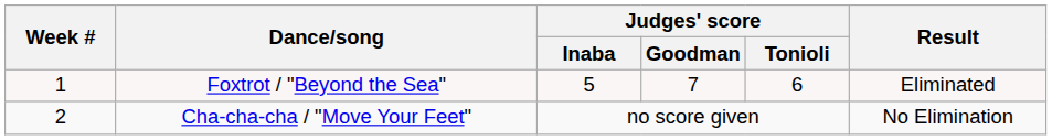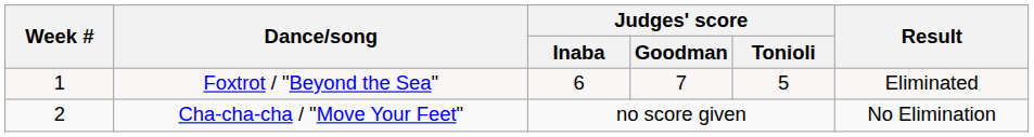 <table class="wikitable" style="text-align:center">
 <tr>
 <th rowspan="2">Week #</th>
 <th rowspan="2">Dance/song</th>
 <th colspan="3">Judges' score</th>
 <th rowspan="2">Result</th>
 </tr>
 <tr>
 <th style="width:10%;">Inaba</th>
 <th style="width:10%;">Goodman</th>
 <th style="width:10%;">Tonioli</th>
 </tr>
 <tr style="text-align: center; background:#faf6f6;">
 <td>1</td>
 <td><a href='#'>Foxtrot</a> / "<a href='#'>Beyond the Sea</a>"</td>
+<td>6</td>
+<td>7</td>
 <td>5</td>
-<td>7</td>
-<td>6</td>
 <td>Eliminated</td>
 </tr>
 <tr>
 <td>2</td>
 <td><a href='#'>Cha-cha-cha</a> / "<a href='#'>Move Your Feet</a>"</td>
 <td colspan="3">no score given</td>
 <td>No Elimination</td>
 </tr>
 </table>
